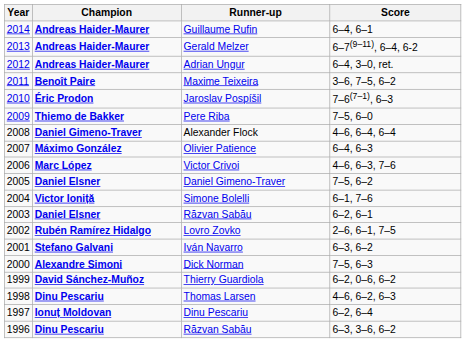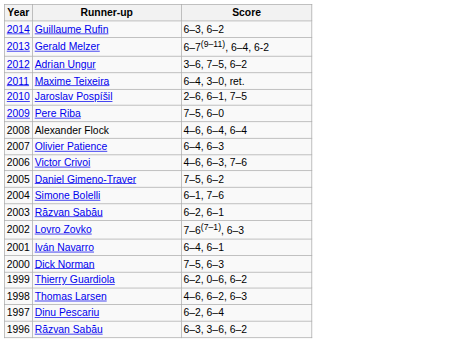 <table class="wikitable" style="font-size:90%">
 <tr>
 <th>Year</th>
-<th width="200">Champion</th>
 <th width="200">Runner-up</th>
 <th width="175">Score</th>
 </tr>
 <tr>
 <td><a href='#'>2014</a></td>
-<td> <strong><a href='#'>Andreas Haider-Maurer</a></strong></td>
 <td> <a href='#'>Guillaume Rufin</a></td>
-<td>6–4, 6–1</td>
+<td>6–3, 6–2</td>
 </tr>
 <tr>
 <td><a href='#'>2013</a></td>
-<td> <strong><a href='#'>Andreas Haider-Maurer</a></strong></td>
 <td> <a href='#'>Gerald Melzer</a></td>
 <td>6–7<sup>(9–11)</sup>, 6–4, 6-2</td>
 </tr>
 <tr>
 <td><a href='#'>2012</a></td>
-<td> <strong><a href='#'>Andreas Haider-Maurer</a></strong></td>
 <td> <a href='#'>Adrian Ungur</a></td>
+<td>3–6, 7–5, 6–2</td>
+</tr>
+<tr>
+<td><a href='#'>2011</a></td>
+<td> <a href='#'>Maxime Teixeira</a></td>
 <td>6–4, 3–0, ret.</td>
 </tr>
 <tr>
-<td><a href='#'>2011</a></td>
-<td> <strong><a href='#'>Benoît Paire</a></strong></td>
-<td> <a href='#'>Maxime Teixeira</a></td>
-<td>3–6, 7–5, 6–2</td>
-</tr>
-<tr>
 <td><a href='#'>2010</a></td>
-<td> <strong><a href='#'>Éric Prodon</a></strong></td>
 <td> <a href='#'>Jaroslav Pospíšil</a></td>
-<td>7–6<sup>(7–1)</sup>, 6–3</td>
+<td>2–6, 6–1, 7–5</td>
 </tr>
 <tr>
 <td><a href='#'>2009</a></td>
-<td> <strong><a href='#'>Thiemo de Bakker</a></strong></td>
 <td> <a href='#'>Pere Riba</a></td>
 <td>7–5, 6–0</td>
 </tr>
 <tr>
 <td>2008</td>
-<td> <strong><a href='#'>Daniel Gimeno-Traver</a></strong></td>
 <td> Alexander Flock</td>
 <td>4–6, 6–4, 6–4</td>
 </tr>
 <tr>
 <td>2007</td>
-<td> <strong><a href='#'>Máximo González</a></strong></td>
 <td> <a href='#'>Olivier Patience</a></td>
 <td>6–4, 6–3</td>
 </tr>
 <tr>
 <td>2006</td>
-<td> <strong><a href='#'>Marc López</a></strong></td>
 <td> <a href='#'>Victor Crivoi</a></td>
 <td>4–6, 6–3, 7–6</td>
 </tr>
 <tr>
 <td>2005</td>
-<td> <strong><a href='#'>Daniel Elsner</a></strong></td>
 <td> <a href='#'>Daniel Gimeno-Traver</a></td>
 <td>7–5, 6–2</td>
 </tr>
 <tr>
 <td>2004</td>
-<td> <strong><a href='#'>Victor Ioniță</a></strong></td>
 <td> <a href='#'>Simone Bolelli</a></td>
 <td>6–1, 7–6</td>
 </tr>
 <tr>
 <td>2003</td>
-<td> <strong><a href='#'>Daniel Elsner</a></strong></td>
 <td> <a href='#'>Răzvan Sabău</a></td>
 <td>6–2, 6–1</td>
 </tr>
 <tr>
 <td>2002</td>
-<td> <strong><a href='#'>Rubén Ramírez Hidalgo</a></strong></td>
 <td> <a href='#'>Lovro Zovko</a></td>
-<td>2–6, 6–1, 7–5</td>
+<td>7–6<sup>(7–1)</sup>, 6–3</td>
 </tr>
 <tr>
 <td>2001</td>
-<td> <strong><a href='#'>Stefano Galvani</a></strong></td>
 <td> <a href='#'>Iván Navarro</a></td>
-<td>6–3, 6–2</td>
+<td>6–4, 6–1</td>
 </tr>
 <tr>
 <td>2000</td>
-<td> <strong><a href='#'>Alexandre Simoni</a></strong></td>
 <td> <a href='#'>Dick Norman</a></td>
 <td>7–5, 6–3</td>
 </tr>
 <tr>
 <td>1999</td>
-<td> <strong><a href='#'>David Sánchez-Muñoz</a></strong></td>
 <td> <a href='#'>Thierry Guardiola</a></td>
 <td>6–2, 0–6, 6–2</td>
 </tr>
 <tr>
 <td>1998</td>
-<td> <strong><a href='#'>Dinu Pescariu</a></strong></td>
 <td> <a href='#'>Thomas Larsen</a></td>
 <td>4–6, 6–2, 6–3</td>
 </tr>
 <tr>
 <td>1997</td>
-<td> <strong><a href='#'>Ionuț Moldovan</a></strong></td>
 <td> <a href='#'>Dinu Pescariu</a></td>
 <td>6–2, 6–4</td>
 </tr>
 <tr>
 <td>1996</td>
-<td> <strong><a href='#'>Dinu Pescariu</a></strong></td>
 <td> <a href='#'>Răzvan Sabău</a></td>
 <td>6–3, 3–6, 6–2</td>
 </tr>
 </table>
